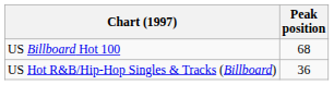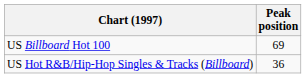 <table Class = "wikitable sortable">
 <tr>
 <th>Chart (1997)</th>
 <th>Peak<br>position</th>
 </tr>
 <tr>
 <td>US <a href='#'><em>Billboard</em> Hot 100</a></td>
-<td align=center>68</td>
+<td align=center>69</td>
 </tr>
 <tr>
 <td>US <a href='#'>Hot R&B/Hip-Hop Singles & Tracks</a> (<em><a href='#'>Billboard</a></em>)</td>
 <td align=center>36</td>
 </tr>
 </table>
